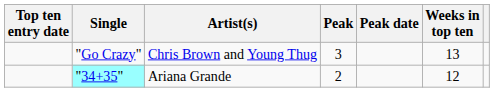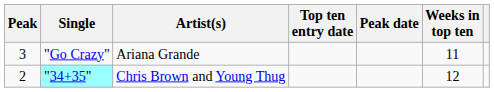 <table class="wikitable sortable">
 <tr>
-<th>Top ten<br>entry date</th>
+<th data-sort-type="number">Peak</th>
 <th>Single</th>
 <th>Artist(s)</th>
-<th data-sort-type="number">Peak</th>
+<th>Top ten<br>entry date</th>
 <th>Peak date</th>
 <th data-sort-type="number">Weeks in<br>top ten</th>
 <th></th>
 </tr>
 <tr>
+<td style="text-align:center;">3</td>
+<td>"<a href='#'>Go Crazy</a>"</td>
+<td>Ariana Grande</td>
 <td></td>
-<td>"<a href='#'>Go Crazy</a>"</td>
-<td><a href='#'>Chris Brown</a> and <a href='#'>Young Thug</a></td>
-<td style="text-align:center;">3</td>
 <td></td>
-<td style="text-align:center;">13</td>
+<td style="text-align:center;">11</td>
 <td style="text-align:center;"></td>
 </tr>
 <tr>
+<td style="text-align:center;">2</td>
+<td style= "background:#9ff;">"<a href='#'>34+35</a>" </td>
+<td><a href='#'>Chris Brown</a> and <a href='#'>Young Thug</a></td>
 <td></td>
-<td style= "background:#9ff;">"<a href='#'>34+35</a>" </td>
-<td>Ariana Grande</td>
-<td style="text-align:center;">2</td>
 <td></td>
 <td style="text-align:center;">12</td>
 <td style="text-align:center;"></td>
 </tr>
 </table>
